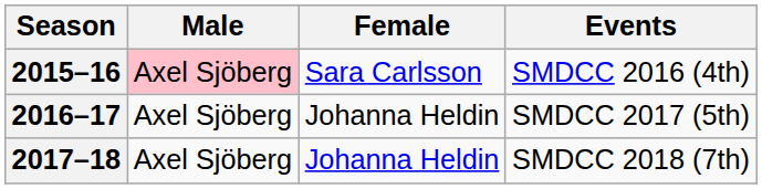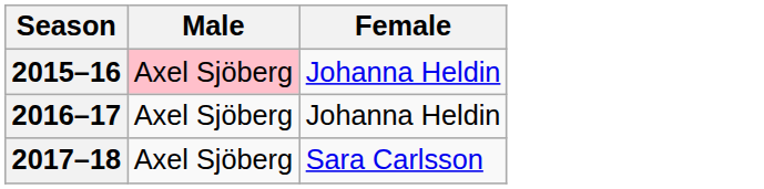 <table class="wikitable">
 <tr>
 <th scope="col">Season</th>
 <th scope="col">Male</th>
 <th scope="col">Female</th>
-<th scope="col">Events</th>
 </tr>
 <tr>
 <th scope="row">2015–16</th>
 <td style="background: pink;">Axel Sjöberg</td>
-<td><a href='#'>Sara Carlsson</a></td>
-<td><a href='#'>SMDCC</a> 2016 (4th)</td>
+<td><a href='#'>Johanna Heldin</a></td>
 </tr>
 <tr>
 <th scope="row">2016–17</th>
 <td>Axel Sjöberg</td>
 <td>Johanna Heldin</td>
-<td>SMDCC 2017 (5th)</td>
 </tr>
 <tr>
 <th scope="row">2017–18</th>
 <td>Axel Sjöberg</td>
-<td><a href='#'>Johanna Heldin</a></td>
-<td>SMDCC 2018 (7th)</td>
+<td><a href='#'>Sara Carlsson</a></td>
 </tr>
 </table>
